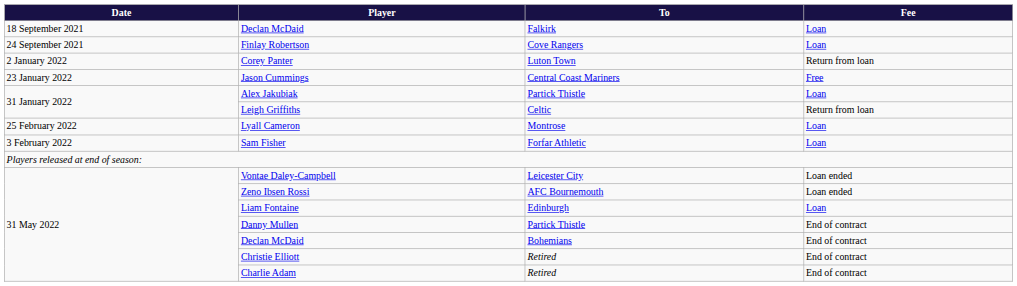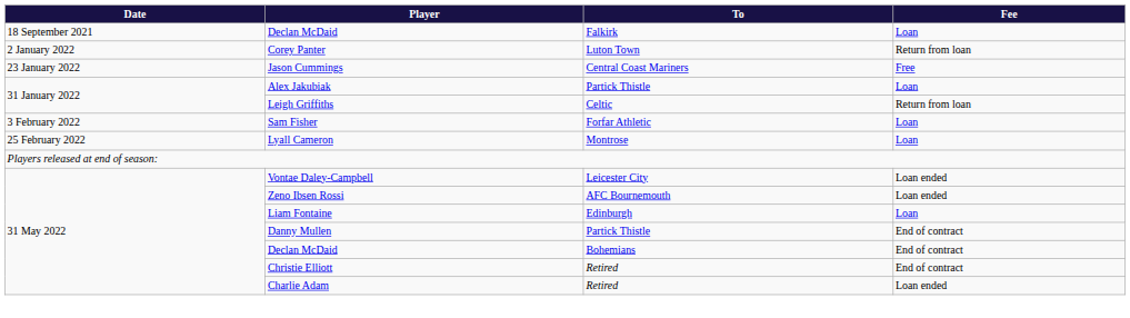 <table class="wikitable" style="text-align:left; font-size:95%;width:98%;">
 <tr>
 <th style="background:#181146; color:white;">Date</th>
 <th style="background:#181146; color:white;">Player</th>
 <th style="background:#181146; color:white;">To</th>
 <th style="background:#181146; color:white;">Fee</th>
 </tr>
 <tr>
 <td>18 September 2021</td>
 <td> <a href='#'>Declan McDaid</a></td>
 <td> <a href='#'>Falkirk</a></td>
-<td><a href='#'>Loan</a></td>
-</tr>
-<tr>
-<td>24 September 2021</td>
-<td> <a href='#'>Finlay Robertson</a></td>
-<td> <a href='#'>Cove Rangers</a></td>
 <td><a href='#'>Loan</a></td>
 </tr>
 <tr>
 <td>2 January 2022</td>
 <td> <a href='#'>Corey Panter</a></td>
 <td> <a href='#'>Luton Town</a></td>
 <td>Return from loan</td>
 </tr>
 <tr>
 <td>23 January 2022</td>
 <td> <a href='#'>Jason Cummings</a></td>
 <td> <a href='#'>Central Coast Mariners</a></td>
 <td><a href='#'>Free</a></td>
 </tr>
 <tr>
 <td rowspan="2">31 January 2022</td>
 <td> <a href='#'>Alex Jakubiak</a></td>
 <td> <a href='#'>Partick Thistle</a></td>
 <td><a href='#'>Loan</a></td>
 </tr>
 <tr>
 <td> <a href='#'>Leigh Griffiths</a></td>
 <td> <a href='#'>Celtic</a></td>
 <td>Return from loan</td>
 </tr>
 <tr>
+<td>3 February 2022</td>
+<td> <a href='#'>Sam Fisher</a></td>
+<td> <a href='#'>Forfar Athletic</a></td>
+<td><a href='#'>Loan</a></td>
+</tr>
+<tr>
 <td>25 February 2022</td>
 <td> <a href='#'>Lyall Cameron</a></td>
 <td> <a href='#'>Montrose</a></td>
-<td><a href='#'>Loan</a></td>
-</tr>
-<tr>
-<td>3 February 2022</td>
-<td> <a href='#'>Sam Fisher</a></td>
-<td> <a href='#'>Forfar Athletic</a></td>
 <td><a href='#'>Loan</a></td>
 </tr>
 <tr>
 <td colspan="4"><em>Players released at end of season:</em></td>
 </tr>
 <tr>
 <td rowspan="7">31 May 2022</td>
 <td> <a href='#'>Vontae Daley-Campbell</a></td>
 <td> <a href='#'>Leicester City</a></td>
 <td>Loan ended</td>
 </tr>
 <tr>
 <td> <a href='#'>Zeno Ibsen Rossi</a></td>
 <td> <a href='#'>AFC Bournemouth</a></td>
 <td>Loan ended</td>
 </tr>
 <tr>
 <td> <a href='#'>Liam Fontaine</a></td>
 <td> <a href='#'>Edinburgh</a></td>
 <td><a href='#'>Loan</a></td>
 </tr>
 <tr>
 <td> <a href='#'>Danny Mullen</a></td>
 <td> <a href='#'>Partick Thistle</a></td>
 <td>End of contract</td>
 </tr>
 <tr>
 <td> <a href='#'>Declan McDaid</a></td>
 <td> <a href='#'>Bohemians</a></td>
 <td>End of contract</td>
 </tr>
 <tr>
 <td> <a href='#'>Christie Elliott</a></td>
 <td><em>Retired</em></td>
 <td>End of contract</td>
 </tr>
 <tr>
 <td> <a href='#'>Charlie Adam</a></td>
 <td><em>Retired</em></td>
-<td>End of contract</td>
+<td>Loan ended</td>
 </tr>
 </table>
